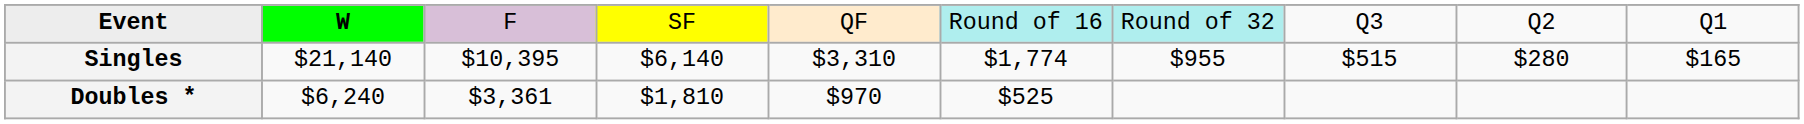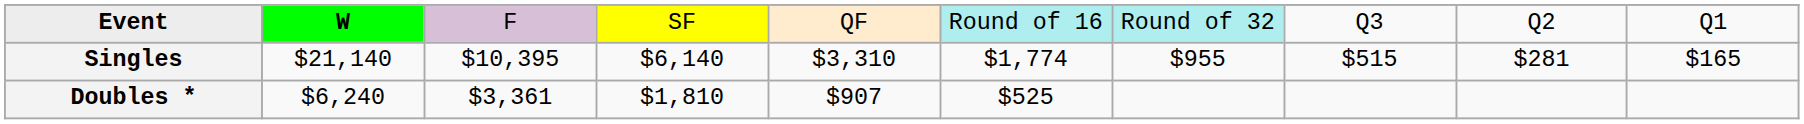 <table class=wikitable style=font-size:95%;text-align:center>
 <tr>
 <td style="width:130px; background:#ededed;"><strong>Event</strong></td>
 <td style="width:80px; background:lime;"><strong>W</strong></td>
 <td style="width:85px; background:thistle;">F</td>
 <td style="width:85px; background:#ff0;">SF</td>
 <td style="width:85px; background:#ffebcd;">QF</td>
 <td style="width:85px; background:#afeeee;">Round of 16</td>
 <td style="width:85px; background:#afeeee;">Round of 32</td>
 <td width=85>Q3</td>
 <td width=85>Q2</td>
 <td width=85>Q1</td>
 </tr>
 <tr>
 <td style="background:#f3f3f3;"><strong>Singles</strong></td>
 <td>$21,140</td>
 <td>$10,395</td>
 <td>$6,140</td>
 <td>$3,310</td>
 <td>$1,774</td>
 <td>$955</td>
 <td>$515</td>
-<td>$280</td>
+<td>$281</td>
 <td>$165</td>
 </tr>
 <tr>
 <td style="background:#f3f3f3;"><strong>Doubles *</strong></td>
 <td>$6,240</td>
 <td>$3,361</td>
 <td>$1,810</td>
-<td>$970</td>
+<td>$907</td>
 <td>$525</td>
 <td></td>
 <td></td>
 <td></td>
 <td></td>
 </tr>
 </table>
